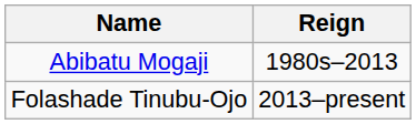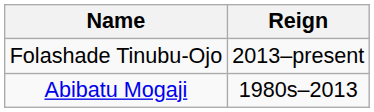 <table class="wikitable" style="text-align:center">
 <tr>
 <th>Name</th>
 <th>Reign</th>
 </tr>
 <tr>
+<td>Folashade Tinubu-Ojo</td>
+<td>2013–present</td>
+</tr>
+<tr>
 <td><a href='#'>Abibatu Mogaji</a></td>
 <td>1980s–2013</td>
 </tr>
-<tr>
-<td>Folashade Tinubu-Ojo</td>
-<td>2013–present</td>
-</tr>
 </table>
